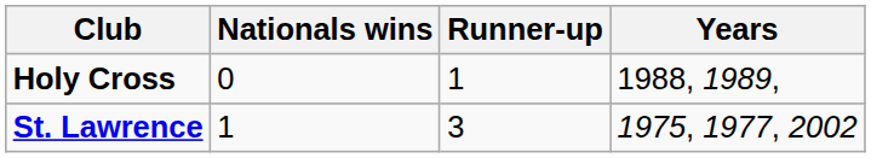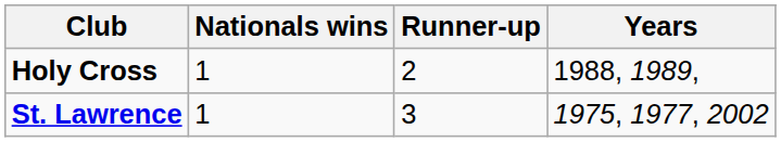 <table class="wikitable">
 <tr>
 <th>Club</th>
 <th>Nationals wins</th>
 <th>Runner-up</th>
 <th>Years</th>
 </tr>
 <tr>
 <td><strong>Holy Cross</strong></td>
-<td>0</td>
 <td>1</td>
+<td>2</td>
 <td>1988, <em>1989</em>,</td>
 </tr>
 <tr>
 <td><strong><a href='#'>St. Lawrence</a></strong></td>
 <td>1</td>
 <td>3</td>
 <td><em>1975</em>, <em>1977</em>, <em>2002</em></td>
 </tr>
 </table>
